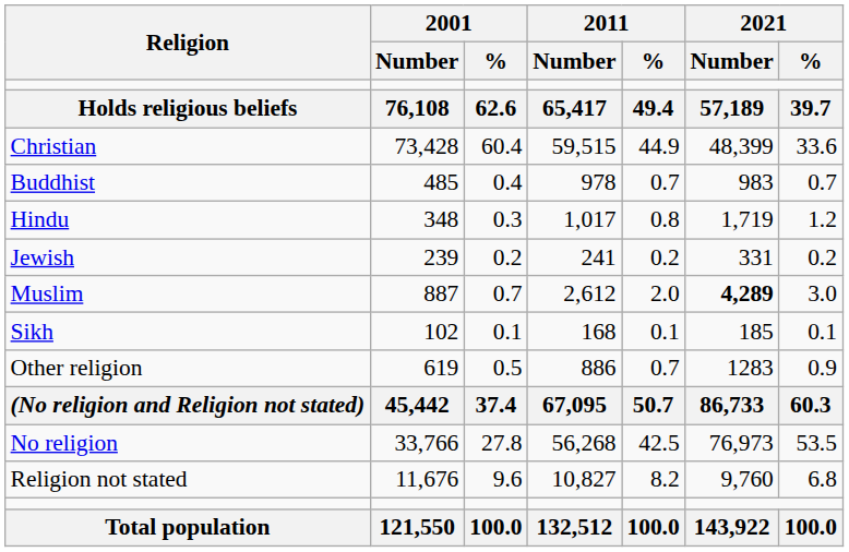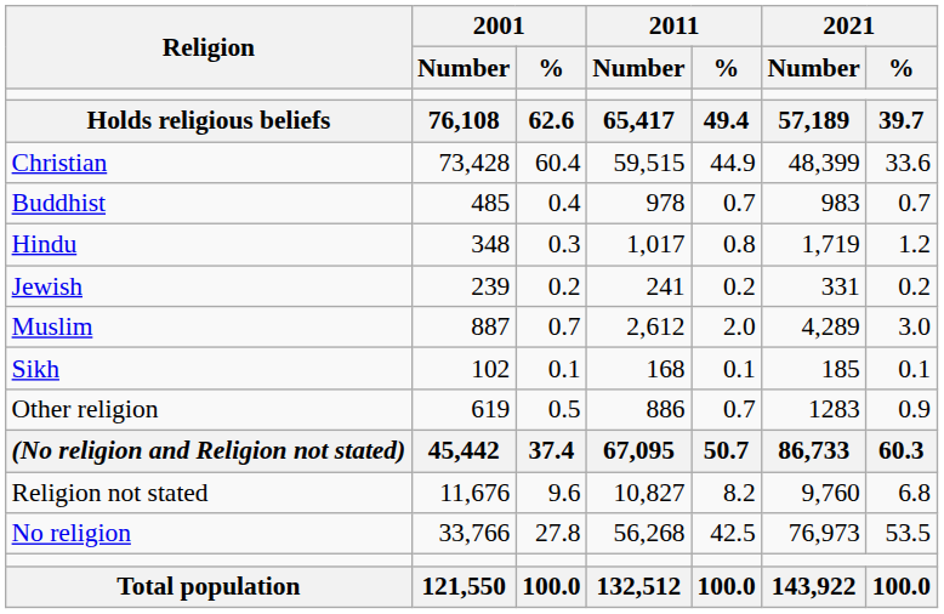 <table class="wikitable sortable mw-collapsible mw-collapsed">
 <tr>
 <th rowspan="2">Religion</th>
 <th colspan="2">2001</th>
 <th colspan="2">2011</th>
 <th colspan="2">2021</th>
 </tr>
 <tr>
 <th>Number</th>
 <th>%</th>
 <th>Number</th>
 <th>%</th>
 <th>Number</th>
 <th>%</th>
 </tr>
 <tr>
 <td></td>
 <td></td>
 <td></td>
 <td></td>
 <td></td>
 </tr>
 <tr>
 <th>Holds religious beliefs</th>
 <th>76,108</th>
 <th>62.6</th>
 <th>65,417</th>
 <th>49.4</th>
 <th>57,189</th>
 <th>39.7</th>
 </tr>
 <tr>
 <td> <a href='#'>Christian</a></td>
 <td align="right">73,428</td>
 <td align="right">60.4</td>
 <td align="right">59,515</td>
 <td align="right">44.9</td>
 <td align="right">48,399</td>
 <td align="right">33.6</td>
 </tr>
 <tr>
 <td> <a href='#'>Buddhist</a></td>
 <td align="right">485</td>
 <td align="right">0.4</td>
 <td align="right">978</td>
 <td align="right">0.7</td>
 <td align="right">983</td>
 <td align="right">0.7</td>
 </tr>
 <tr>
 <td> <a href='#'>Hindu</a></td>
 <td align="right">348</td>
 <td align="right">0.3</td>
 <td align="right">1,017</td>
 <td align="right">0.8</td>
 <td align="right">1,719</td>
 <td align="right">1.2</td>
 </tr>
 <tr>
 <td> <a href='#'>Jewish</a></td>
 <td align="right">239</td>
 <td align="right">0.2</td>
 <td align="right">241</td>
 <td align="right">0.2</td>
 <td align="right">331</td>
 <td align="right">0.2</td>
 </tr>
 <tr>
 <td> <a href='#'>Muslim</a></td>
 <td align="right">887</td>
 <td align="right">0.7</td>
 <td align="right">2,612</td>
 <td align="right">2.0</td>
-<td align="right"><strong>4,289</strong></td>
+<td align="right">4,289</td>
 <td align="right">3.0</td>
 </tr>
 <tr>
 <td> <a href='#'>Sikh</a></td>
 <td align="right">102</td>
 <td align="right">0.1</td>
 <td align="right">168</td>
 <td align="right">0.1</td>
 <td align="right">185</td>
 <td align="right">0.1</td>
 </tr>
 <tr>
 <td>Other religion</td>
 <td align="right">619</td>
 <td align="right">0.5</td>
 <td align="right">886</td>
 <td align="right">0.7</td>
 <td align="right">1283</td>
 <td align="right">0.9</td>
 </tr>
 <tr>
 <th><em>(No religion and Religion not stated)</em></th>
 <th align="right">45,442</th>
 <th align="right">37.4</th>
 <th align="right">67,095</th>
 <th align="right">50.7</th>
 <th align="right">86,733</th>
 <th align="right">60.3</th>
 </tr>
 <tr>
+<td>Religion not stated</td>
+<td align="right">11,676</td>
+<td align="right">9.6</td>
+<td align="right">10,827</td>
+<td align="right">8.2</td>
+<td align="right">9,760</td>
+<td align="right">6.8</td>
+</tr>
+<tr>
 <td><a href='#'>No religion</a></td>
 <td align="right">33,766</td>
 <td align="right">27.8</td>
 <td align="right">56,268</td>
 <td align="right">42.5</td>
 <td align="right">76,973</td>
 <td align="right">53.5</td>
-</tr>
-<tr>
-<td>Religion not stated</td>
-<td align="right">11,676</td>
-<td align="right">9.6</td>
-<td align="right">10,827</td>
-<td align="right">8.2</td>
-<td align="right">9,760</td>
-<td align="right">6.8</td>
 </tr>
 <tr>
 <td></td>
 <td></td>
 <td></td>
 <td></td>
 <td></td>
 </tr>
 <tr>
 <th>Total population</th>
 <th align="right">121,550</th>
 <th align="right">100.0</th>
 <th align="right">132,512</th>
 <th align="right">100.0</th>
 <th align="right">143,922</th>
 <th align="right">100.0</th>
 </tr>
 </table>
